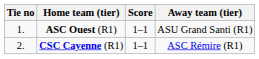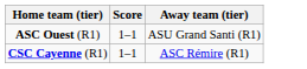 <table class="wikitable" style="text-align: center">
 <tr>
-<th>Tie no</th>
 <th>Home team (tier)</th>
 <th>Score</th>
 <th>Away team (tier)</th>
 </tr>
 <tr>
-<td>1.</td>
 <td> <strong>ASC Ouest</strong> (R1)</td>
 <td>1–1 </td>
 <td>ASU Grand Santi (R1) </td>
 </tr>
 <tr>
-<td>2.</td>
 <td> <strong><a href='#'>CSC Cayenne</a></strong> (R1)</td>
 <td>1–1 </td>
 <td><a href='#'>ASC Rémire</a> (R1) </td>
 </tr>
 </table>
